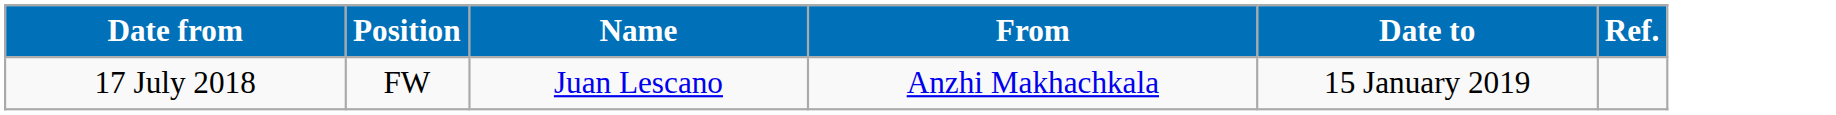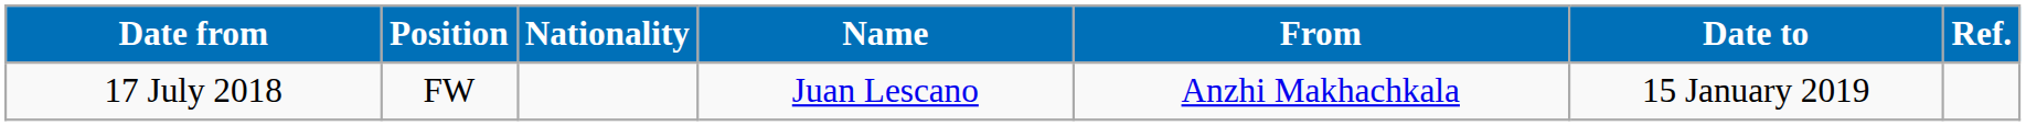 <table class="wikitable" style="text-align:center; font-size:90%; ">
 <tr>
 <th style="background:#0070B8; color:#FFFFFF; width:150px;">Date from</th>
 <th style="background:#0070B8; color:#FFFFFF; width:50px;">Position</th>
+<th style="background:#0070B8; color:#FFFFFF; width:50px;">Nationality</th>
 <th style="background:#0070B8; color:#FFFFFF; width:150px;">Name</th>
 <th style="background:#0070B8; color:#FFFFFF; width:200px;">From</th>
 <th style="background:#0070B8; color:#FFFFFF; width:150px;">Date to</th>
 <th style="background:#0070B8; color:#FFFFFF; width:25px;">Ref.</th>
 </tr>
 <tr>
 <td>17 July 2018</td>
 <td>FW</td>
+<td></td>
 <td><a href='#'>Juan Lescano</a></td>
 <td><a href='#'>Anzhi Makhachkala</a></td>
 <td>15 January 2019</td>
 <td></td>
 </tr>
 </table>
